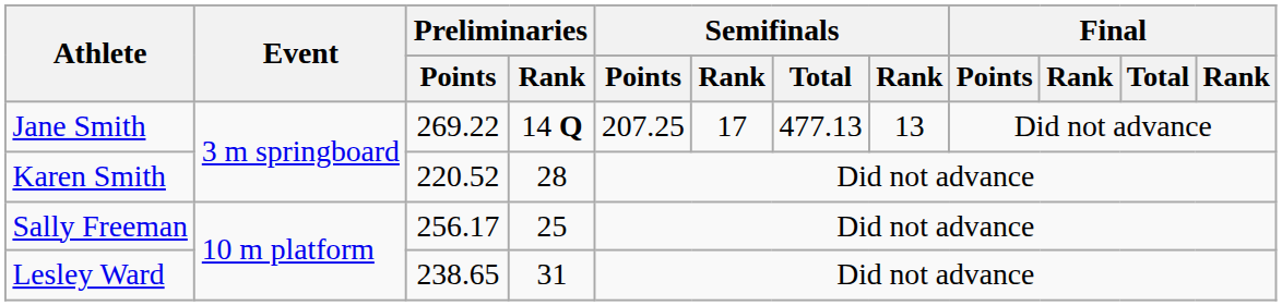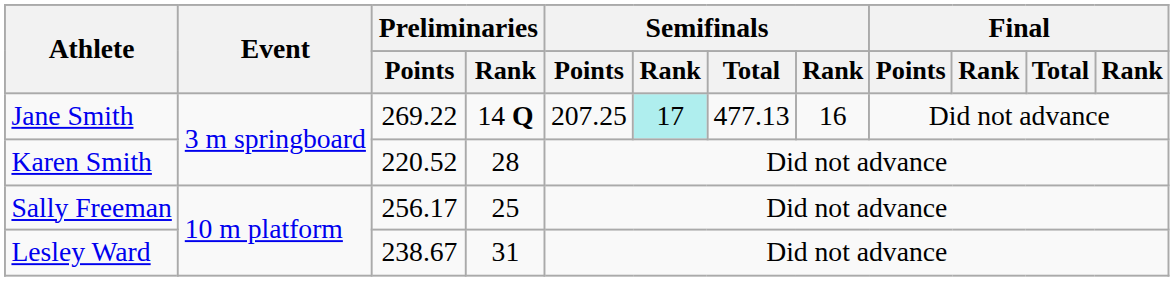 <table class=wikitable style="font-size:90%">
 <tr>
 <th rowspan="2">Athlete</th>
 <th rowspan="2">Event</th>
 <th colspan="2">Preliminaries</th>
 <th colspan="4">Semifinals</th>
 <th colspan="4">Final</th>
 </tr>
 <tr style="font-size:95%">
 <th>Points</th>
 <th>Rank</th>
 <th>Points</th>
 <th>Rank</th>
 <th>Total</th>
 <th>Rank</th>
 <th>Points</th>
 <th>Rank</th>
 <th>Total</th>
 <th>Rank</th>
 </tr>
 <tr align=center>
 <td align=left><a href='#'>Jane Smith</a></td>
 <td align=left rowspan=2><a href='#'>3 m springboard</a></td>
 <td>269.22</td>
 <td>14 <strong>Q</strong></td>
 <td>207.25</td>
-<td>17</td>
+<td style="background: paleturquoise;">17</td>
 <td>477.13</td>
-<td>13</td>
+<td>16</td>
 <td colspan=4>Did not advance</td>
 </tr>
 <tr align=center>
 <td align=left><a href='#'>Karen Smith</a></td>
 <td>220.52</td>
 <td>28</td>
 <td colspan=8>Did not advance</td>
 </tr>
 <tr align=center>
 <td align=left><a href='#'>Sally Freeman</a></td>
 <td align=left rowspan=2><a href='#'>10 m platform</a></td>
 <td>256.17</td>
 <td>25</td>
 <td colspan=8>Did not advance</td>
 </tr>
 <tr align=center>
 <td align=left><a href='#'>Lesley Ward</a></td>
-<td>238.65</td>
+<td>238.67</td>
 <td>31</td>
 <td colspan=8>Did not advance</td>
 </tr>
 </table>
